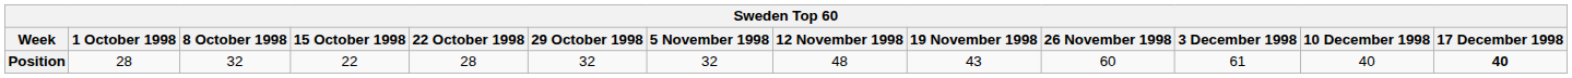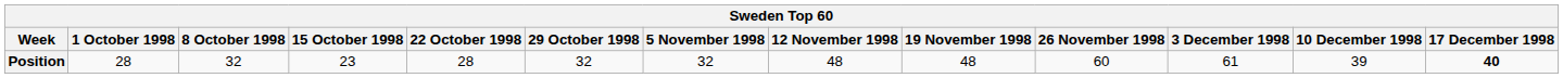 <table class="wikitable">
 <tr>
 <th align="center" colspan="31">Sweden Top 60</th>
 </tr>
 <tr>
 <th align="center">Week</th>
 <th>1 October 1998</th>
 <th>8 October 1998</th>
 <th>15 October 1998</th>
 <th>22 October 1998</th>
 <th>29 October 1998</th>
 <th>5 November 1998</th>
 <th>12 November 1998</th>
 <th>19 November 1998</th>
 <th>26 November 1998</th>
 <th>3 December 1998</th>
 <th>10 December 1998</th>
 <th>17 December 1998</th>
 </tr>
 <tr>
 <th align="center" style="background-color: #white;">Position</th>
 <td style="text-align:center;">28</td>
 <td style="text-align:center;">32</td>
-<td style="text-align:center;">22</td>
+<td style="text-align:center;">23</td>
 <td style="text-align:center;">28</td>
 <td style="text-align:center;">32</td>
 <td style="text-align:center;">32</td>
 <td style="text-align:center;">48</td>
-<td style="text-align:center;">43</td>
+<td style="text-align:center;">48</td>
 <td style="text-align:center;">60</td>
 <td style="text-align:center;">61</td>
-<td style="text-align:center;">40</td>
+<td style="text-align:center;">39</td>
 <td style="text-align:center;"><strong>40</strong></td>
 </tr>
 </table>
